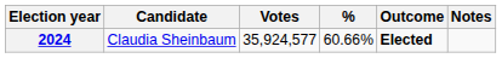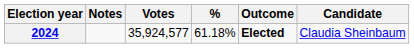 <table class="wikitable">
 <tr>
 <th>Election year</th>
-<th>Candidate</th>
+<th>Notes</th>
 <th>Votes</th>
 <th>%</th>
 <th>Outcome</th>
-<th>Notes</th>
+<th>Candidate</th>
 </tr>
 <tr>
 <th><a href='#'>2024</a></th>
+<td></td>
+<td>35,924,577</td>
+<td>61.18%</td>
+<td><strong> Elected</strong></td>
 <td><a href='#'>Claudia Sheinbaum</a></td>
-<td>35,924,577</td>
-<td>60.66%</td>
-<td><strong> Elected</strong></td>
-<td></td>
 </tr>
 </table>
